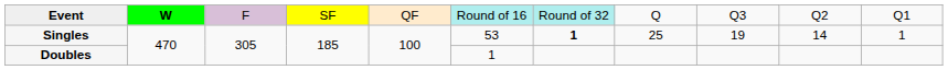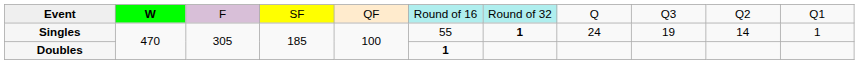 <table class=wikitable style=font-size:90%;text-align:center>
 <tr>
 <td style="width:130px; background:#efefef;"><strong>Event</strong></td>
 <td style="width:80px; background:lime;"><strong>W</strong></td>
 <td style="width:85px; background:thistle;">F</td>
 <td style="width:85px; background:#ff0;">SF</td>
 <td style="width:85px; background:#ffebcd;">QF</td>
 <td style="width:85px; background:#afeeee;">Round of 16</td>
 <td style="width:85px; background:#afeeee;">Round of 32</td>
 <td width=85>Q</td>
 <td width=85>Q3</td>
 <td width=85>Q2</td>
 <td width=85>Q1</td>
 </tr>
 <tr>
 <th style="background:#f6f6f6;">Singles</th>
 <td rowspan=2>470</td>
 <td rowspan=2>305</td>
 <td rowspan=2>185</td>
 <td rowspan=2>100</td>
-<td>53</td>
+<td>55</td>
 <td><strong>1</strong></td>
-<td>25</td>
+<td>24</td>
 <td>19</td>
 <td>14</td>
 <td>1</td>
 </tr>
 <tr>
 <th style="background:#f6f6f6;">Doubles</th>
-<td>1</td>
+<td><strong>1</strong></td>
 <td></td>
 <td></td>
 <td></td>
 <td></td>
 <td></td>
 </tr>
 </table>
